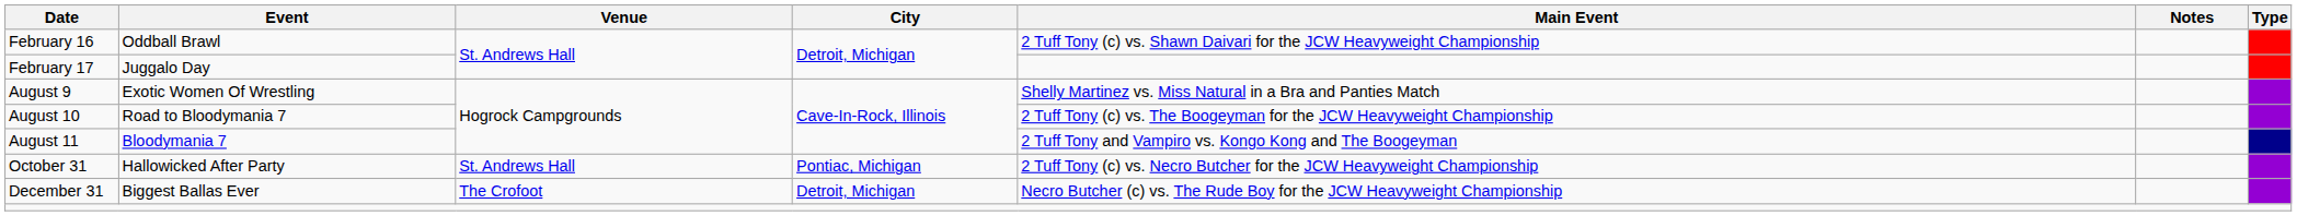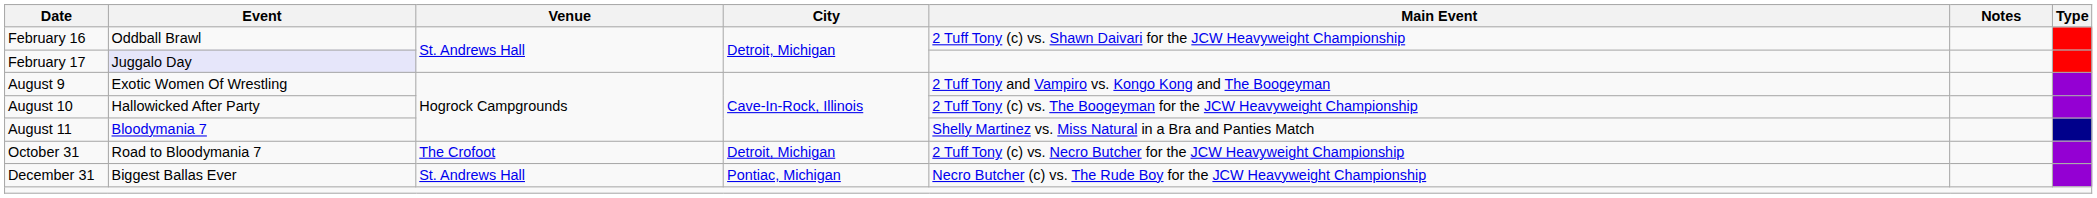 <table class="sortable wikitable succession-box" style="font-size:85%;">
 <tr>
 <th scope="col" style="width:5%;">Date</th>
 <th scope="col" style="width:15%;">Event</th>
 <th scope="col" style="width:15%;">Venue</th>
 <th scope="col" style="width:10%;">City</th>
 <th scope="col" style="width:50%;">Main Event</th>
 <th scope="col" style="width:10%;">Notes</th>
 <th scope="col" style="width:1%;">Type</th>
 </tr>
 <tr>
 <td>February 16</td>
 <td>Oddball Brawl</td>
 <td rowspan=2><a href='#'>St. Andrews Hall</a></td>
 <td rowspan=2><a href='#'>Detroit, Michigan</a></td>
 <td><a href='#'>2 Tuff Tony</a> (c) vs. <a href='#'>Shawn Daivari</a> for the <a href='#'>JCW Heavyweight Championship</a></td>
 <td></td>
 <td style="background: red"></td>
 </tr>
 <tr>
 <td>February 17</td>
-<td>Juggalo Day</td>
+<td style="background: lavender;">Juggalo Day</td>
 <td></td>
 <td></td>
 <td style="background: red"></td>
 </tr>
 <tr>
 <td>August 9</td>
 <td>Exotic Women Of Wrestling</td>
 <td rowspan=3>Hogrock Campgrounds</td>
 <td rowspan=3><a href='#'>Cave-In-Rock, Illinois</a></td>
-<td><a href='#'>Shelly Martinez</a> vs. <a href='#'>Miss Natural</a> in a Bra and Panties Match</td>
+<td><a href='#'>2 Tuff Tony</a> and <a href='#'>Vampiro</a> vs. <a href='#'>Kongo Kong</a> and <a href='#'>The Boogeyman</a></td>
 <td></td>
 <td style="background: darkviolet"></td>
 </tr>
 <tr>
 <td>August 10</td>
-<td>Road to Bloodymania 7</td>
+<td>Hallowicked After Party</td>
 <td><a href='#'>2 Tuff Tony</a> (c) vs. <a href='#'>The Boogeyman</a> for the <a href='#'>JCW Heavyweight Championship</a></td>
 <td></td>
 <td style="background: darkviolet"></td>
 </tr>
 <tr>
 <td>August 11</td>
 <td><a href='#'>Bloodymania 7</a></td>
-<td><a href='#'>2 Tuff Tony</a> and <a href='#'>Vampiro</a> vs. <a href='#'>Kongo Kong</a> and <a href='#'>The Boogeyman</a></td>
+<td><a href='#'>Shelly Martinez</a> vs. <a href='#'>Miss Natural</a> in a Bra and Panties Match</td>
 <td></td>
 <td style="background: darkblue"></td>
 </tr>
 <tr>
 <td>October 31</td>
-<td>Hallowicked After Party</td>
-<td><a href='#'>St. Andrews Hall</a></td>
-<td><a href='#'>Pontiac, Michigan</a></td>
+<td>Road to Bloodymania 7</td>
+<td><a href='#'>The Crofoot</a></td>
+<td><a href='#'>Detroit, Michigan</a></td>
 <td><a href='#'>2 Tuff Tony</a> (c) vs. <a href='#'>Necro Butcher</a> for the <a href='#'>JCW Heavyweight Championship</a></td>
 <td></td>
 <td style="background: darkviolet"></td>
 </tr>
 <tr>
 <td>December 31</td>
 <td>Biggest Ballas Ever</td>
-<td><a href='#'>The Crofoot</a></td>
-<td><a href='#'>Detroit, Michigan</a></td>
+<td><a href='#'>St. Andrews Hall</a></td>
+<td><a href='#'>Pontiac, Michigan</a></td>
 <td><a href='#'>Necro Butcher</a> (c) vs. <a href='#'>The Rude Boy</a> for the <a href='#'>JCW Heavyweight Championship</a></td>
 <td></td>
 <td style="background: darkviolet"></td>
 </tr>
 <tr>
 <td colspan="7"></td>
 </tr>
 </table>
